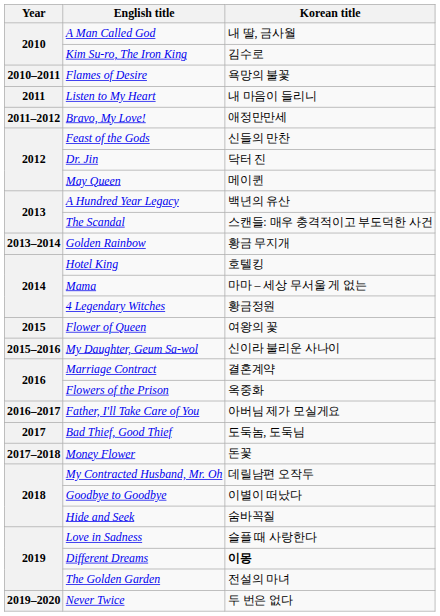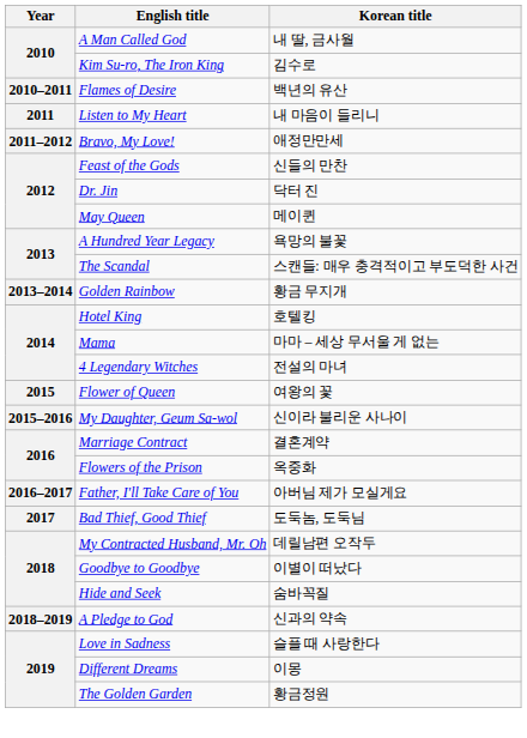 <table class="wikitable sortable plainrowheaders">
 <tr>
 <th scope="col">Year</th>
 <th scope="col">English title</th>
 <th scope="col">Korean title</th>
 </tr>
 <tr>
 <th scope="row" rowspan="2">2010</th>
 <td><em><a href='#'>A Man Called God</a></em></td>
 <td>내 딸, 금사월</td>
 </tr>
 <tr>
 <td><em><a href='#'>Kim Su-ro, The Iron King</a></em></td>
 <td>김수로</td>
 </tr>
 <tr>
 <th scope="row">2010–2011</th>
 <td><em><a href='#'>Flames of Desire</a></em></td>
-<td>욕망의 불꽃</td>
+<td>백년의 유산</td>
 </tr>
 <tr>
 <th scope="row">2011</th>
 <td><em><a href='#'>Listen to My Heart</a></em></td>
 <td>내 마음이 들리니</td>
 </tr>
 <tr>
 <th scope="row">2011–2012</th>
 <td><em><a href='#'>Bravo, My Love!</a></em></td>
 <td>애정만만세</td>
 </tr>
 <tr>
 <th scope="row" rowspan="3">2012</th>
 <td><em><a href='#'>Feast of the Gods</a></em></td>
 <td>신들의 만찬</td>
 </tr>
 <tr>
 <td><em><a href='#'>Dr. Jin</a></em></td>
 <td>닥터 진</td>
 </tr>
 <tr>
 <td><em><a href='#'>May Queen</a></em></td>
 <td>메이퀸</td>
 </tr>
 <tr>
 <th scope="row" rowspan="2">2013</th>
 <td><em><a href='#'>A Hundred Year Legacy</a></em></td>
-<td>백년의 유산</td>
+<td>욕망의 불꽃</td>
 </tr>
 <tr>
 <td><em><a href='#'>The Scandal</a></em></td>
 <td>스캔들: 매우 충격적이고 부도덕한 사건</td>
 </tr>
 <tr>
 <th scope="row">2013–2014</th>
 <td><em><a href='#'>Golden Rainbow</a></em></td>
 <td>황금 무지개</td>
 </tr>
 <tr>
 <th scope="row" rowspan="3">2014</th>
 <td><em><a href='#'>Hotel King</a></em></td>
 <td>호텔킹</td>
 </tr>
 <tr>
 <td><em><a href='#'>Mama</a></em></td>
 <td>마마 – 세상 무서울 게 없는</td>
 </tr>
 <tr>
 <td><em><a href='#'>4 Legendary Witches</a></em></td>
-<td>황금정원</td>
+<td>전설의 마녀</td>
 </tr>
 <tr>
 <th scope="row">2015</th>
 <td><em><a href='#'>Flower of Queen</a></em></td>
 <td>여왕의 꽃</td>
 </tr>
 <tr>
 <th scope="row">2015–2016</th>
 <td><em><a href='#'>My Daughter, Geum Sa-wol</a></em></td>
 <td>신이라 불리운 사나이</td>
 </tr>
 <tr>
 <th scope="row" rowspan="2">2016</th>
 <td><em><a href='#'>Marriage Contract</a></em></td>
 <td>결혼계약</td>
 </tr>
 <tr>
 <td><em><a href='#'>Flowers of the Prison</a></em></td>
 <td>옥중화</td>
 </tr>
 <tr>
 <th scope="row">2016–2017</th>
 <td><em><a href='#'>Father, I'll Take Care of You</a></em></td>
 <td>아버님 제가 모실게요</td>
 </tr>
 <tr>
 <th scope="row">2017</th>
 <td><em><a href='#'>Bad Thief, Good Thief</a></em></td>
 <td>도둑놈, 도둑님</td>
 </tr>
 <tr>
-<th scope="row">2017–2018</th>
-<td><em><a href='#'>Money Flower</a></em></td>
-<td>돈꽃</td>
-</tr>
-<tr>
 <th scope="row" rowspan="3">2018</th>
 <td><em><a href='#'>My Contracted Husband, Mr. Oh</a></em></td>
 <td>데릴남편 오작두</td>
 </tr>
 <tr>
 <td><em><a href='#'>Goodbye to Goodbye</a></em></td>
 <td>이별이 떠났다</td>
 </tr>
 <tr>
 <td><em><a href='#'>Hide and Seek</a></em></td>
 <td>숨바꼭질</td>
 </tr>
 <tr>
+<th scope="row">2018–2019</th>
+<td><em><a href='#'>A Pledge to God</a></em></td>
+<td>신과의 약속</td>
+</tr>
+<tr>
 <th scope="row" rowspan="3">2019</th>
 <td><em><a href='#'>Love in Sadness</a></em></td>
 <td>슬플 때 사랑한다</td>
 </tr>
 <tr>
 <td><em><a href='#'>Different Dreams</a></em></td>
-<td><strong>이몽</strong></td>
+<td>이몽</td>
 </tr>
 <tr>
 <td><em><a href='#'>The Golden Garden</a></em></td>
-<td>전설의 마녀</td>
-</tr>
-<tr>
-<th scope="row">2019–2020</th>
-<td><em><a href='#'>Never Twice</a></em></td>
-<td>두 번은 없다</td>
+<td>황금정원</td>
 </tr>
 </table>
